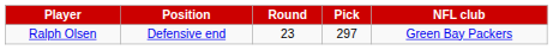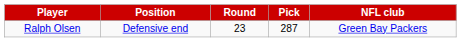 <table class="wikitable" width="80%">
 <tr align="center" style="background:#CC0000; color:white">
 <td><strong>Player</strong></td>
 <td><strong>Position</strong></td>
 <td><strong>Round</strong></td>
 <td><strong>Pick</strong></td>
 <td><strong>NFL club</strong></td>
 </tr>
 <tr align="center">
 <td><a href='#'>Ralph Olsen</a></td>
 <td><a href='#'>Defensive end</a></td>
 <td>23</td>
-<td>297</td>
+<td>287</td>
 <td><a href='#'>Green Bay Packers</a></td>
 </tr>
 </table>
